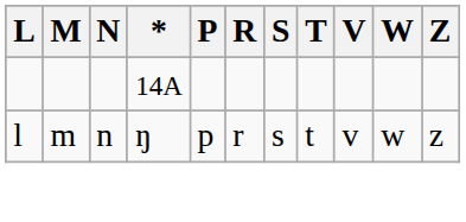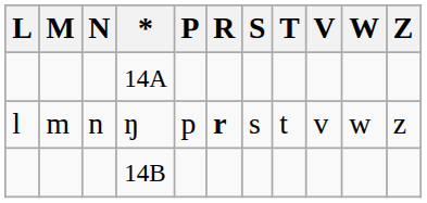 <table class="wikitable">
 <tr>
 <th>L</th>
 <th>M</th>
 <th>N</th>
 <th>*</th>
 <th>P</th>
 <th>R</th>
 <th>S</th>
 <th>T</th>
 <th>V</th>
 <th>W</th>
 <th>Z</th>
 </tr>
 <tr>
 <td></td>
 <td></td>
 <td></td>
 <td><small>14A</small></td>
 <td></td>
 <td></td>
 <td></td>
 <td></td>
 <td></td>
 <td></td>
 <td></td>
 </tr>
 <tr>
 <td>l</td>
 <td>m</td>
 <td>n</td>
 <td>ŋ</td>
 <td>p</td>
-<td>r</td>
+<td><strong>r</strong></td>
 <td>s</td>
 <td>t</td>
 <td>v</td>
 <td>w</td>
 <td>z</td>
 </tr>
+<tr>
+<td></td>
+<td></td>
+<td></td>
+<td><small>14B</small></td>
+<td></td>
+<td></td>
+<td></td>
+<td></td>
+<td></td>
+<td></td>
+<td></td>
+</tr>
 </table>
